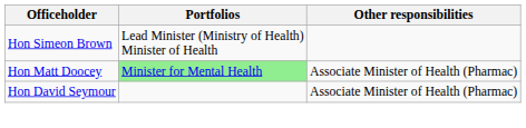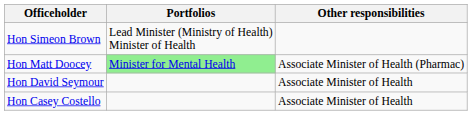 <table class="wikitable">
 <tr>
 <th>Officeholder</th>
 <th>Portfolios</th>
 <th>Other responsibilities</th>
 </tr>
 <tr>
 <td><a href='#'>Hon Simeon Brown</a></td>
 <td>Lead Minister (Ministry of Health)<br>Minister of Health</td>
 <td></td>
 </tr>
 <tr>
 <td><a href='#'>Hon Matt Doocey</a></td>
 <td style="background: lightgreen;"><a href='#'>Minister for Mental Health</a></td>
 <td>Associate Minister of Health (Pharmac)</td>
 </tr>
 <tr>
 <td><a href='#'>Hon David Seymour</a></td>
 <td></td>
-<td>Associate Minister of Health (Pharmac)</td>
+<td>Associate Minister of Health</td>
+</tr>
+<tr>
+<td><a href='#'>Hon Casey Costello</a></td>
+<td></td>
+<td>Associate Minister of Health</td>
 </tr>
 </table>
